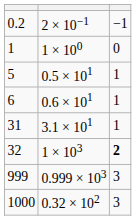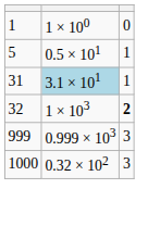 <table class="wikitable">
 <tr>
 <th></th>
 <th></th>
 <th></th>
-</tr>
-<tr>
-<td>0.2</td>
-<td>2 × 10<sup>−1</sup></td>
-<td>−1</td>
 </tr>
 <tr>
 <td>1</td>
 <td>1 × 10<sup>0</sup></td>
 <td>0</td>
 </tr>
 <tr>
 <td>5</td>
 <td>0.5 × 10<sup>1</sup></td>
 <td>1</td>
 </tr>
 <tr>
-<td>6</td>
-<td>0.6 × 10<sup>1</sup></td>
-<td>1</td>
-</tr>
-<tr>
 <td>31</td>
-<td>3.1 × 10<sup>1</sup></td>
+<td style="background: lightblue;">3.1 × 10<sup>1</sup></td>
 <td>1</td>
 </tr>
 <tr>
 <td>32</td>
 <td>1 × 10<sup>3</sup></td>
 <td><strong>2</strong></td>
 </tr>
 <tr>
 <td>999</td>
 <td>0.999 × 10<sup>3</sup></td>
 <td>3</td>
 </tr>
 <tr>
 <td>1000</td>
 <td>0.32 × 10<sup>2</sup></td>
 <td>3</td>
 </tr>
 </table>
